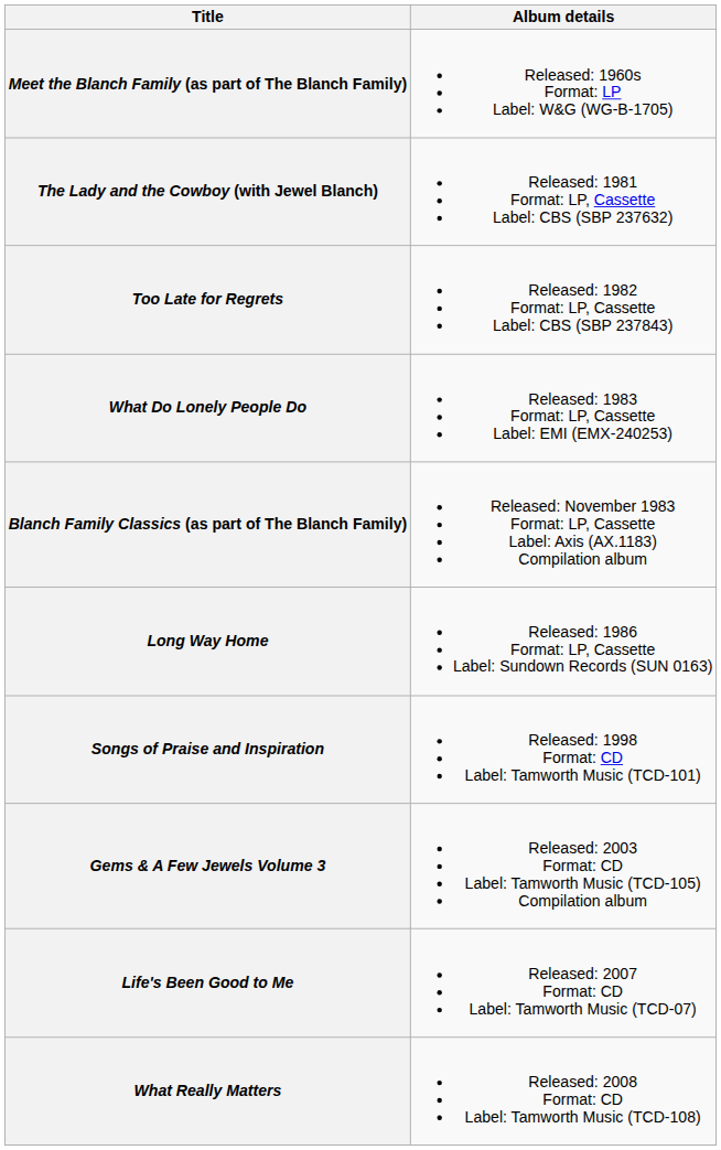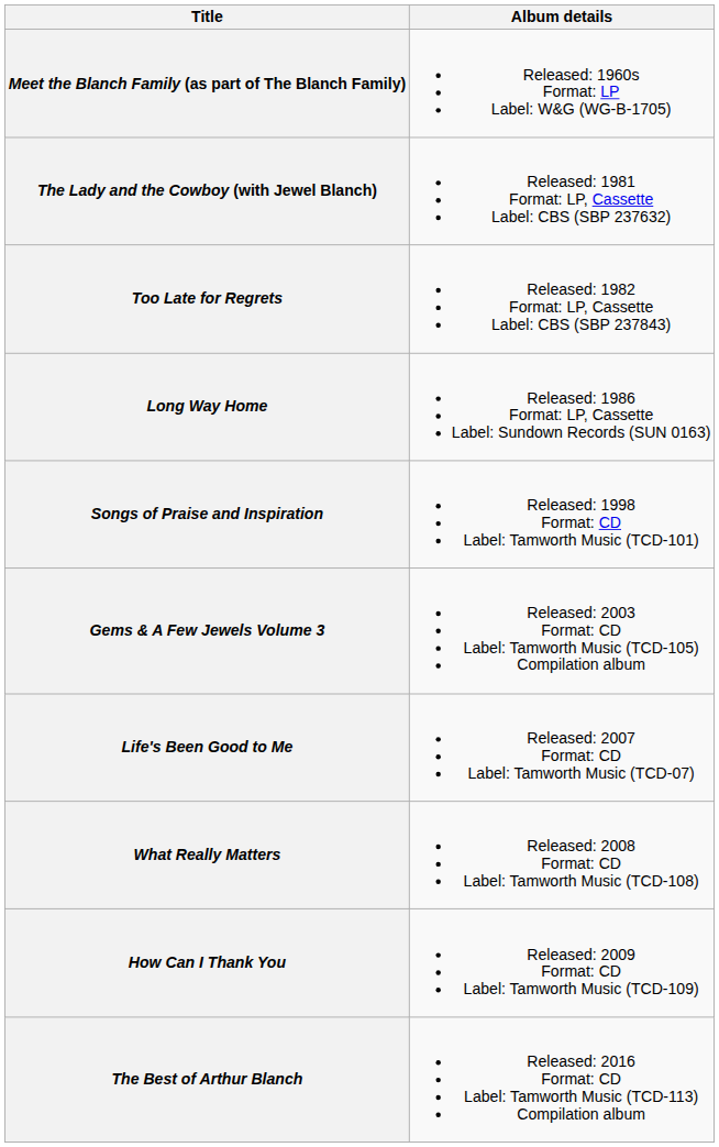 <table class="wikitable plainrowheaders" style="text-align:center;" border="1">
 <tr>
 <th scope="col">Title</th>
 <th scope="col">Album details</th>
 </tr>
 <tr>
 <th scope="row"><em>Meet the Blanch Family</em> (as part of The Blanch Family)</th>
 <td><br><ul><li>Released: 1960s</li><li>Format: <a href='#'>LP</a></li><li>Label: W&G (WG-B-1705)</li></ul></td>
 </tr>
 <tr>
 <th scope="row"><em>The Lady and the Cowboy</em> (with Jewel Blanch)</th>
 <td><br><ul><li>Released: 1981</li><li>Format: LP, <a href='#'>Cassette</a></li><li>Label: CBS (SBP 237632)</li></ul></td>
 </tr>
 <tr>
 <th scope="row"><em>Too Late for Regrets</em></th>
 <td><br><ul><li>Released: 1982</li><li>Format: LP, Cassette</li><li>Label: CBS (SBP 237843)</li></ul></td>
-</tr>
-<tr>
-<th scope="row"><em>What Do Lonely People Do</em></th>
-<td><br><ul><li>Released: 1983</li><li>Format: LP, Cassette</li><li>Label: EMI (EMX-240253)</li></ul></td>
-</tr>
-<tr>
-<th scope="row"><em>Blanch Family Classics</em> (as part of The Blanch Family)</th>
-<td><br><ul><li>Released: November 1983</li><li>Format: LP, Cassette</li><li>Label: Axis (AX.1183)</li><li>Compilation album</li></ul></td>
 </tr>
 <tr>
 <th scope="row"><em>Long Way Home</em></th>
 <td><br><ul><li>Released: 1986</li><li>Format: LP, Cassette</li><li>Label: Sundown Records (SUN 0163)</li></ul></td>
 </tr>
 <tr>
 <th scope="row"><em>Songs of Praise and Inspiration</em></th>
 <td><br><ul><li>Released: 1998</li><li>Format: <a href='#'>CD</a></li><li>Label: Tamworth Music (TCD-101)</li></ul></td>
 </tr>
 <tr>
 <th scope="row"><em>Gems & A Few Jewels Volume 3</em></th>
 <td><br><ul><li>Released: 2003</li><li>Format: CD</li><li>Label: Tamworth Music (TCD-105)</li><li>Compilation album</li></ul></td>
 </tr>
 <tr>
 <th scope="row"><em>Life's Been Good to Me</em></th>
 <td><br><ul><li>Released: 2007</li><li>Format: CD</li><li>Label: Tamworth Music (TCD-07)</li></ul></td>
 </tr>
 <tr>
 <th scope="row"><em>What Really Matters </em></th>
 <td><br><ul><li>Released: 2008</li><li>Format: CD</li><li>Label: Tamworth Music (TCD-108)</li></ul></td>
 </tr>
+<tr>
+<th scope="row"><em>How Can I Thank You</em></th>
+<td><br><ul><li>Released: 2009</li><li>Format: CD</li><li>Label: Tamworth Music (TCD-109)</li></ul></td>
+</tr>
+<tr>
+<th scope="row"><em>The Best of Arthur Blanch</em></th>
+<td><br><ul><li>Released: 2016</li><li>Format: CD</li><li>Label: Tamworth Music (TCD-113)</li><li>Compilation album</li></ul></td>
+</tr>
 </table>
